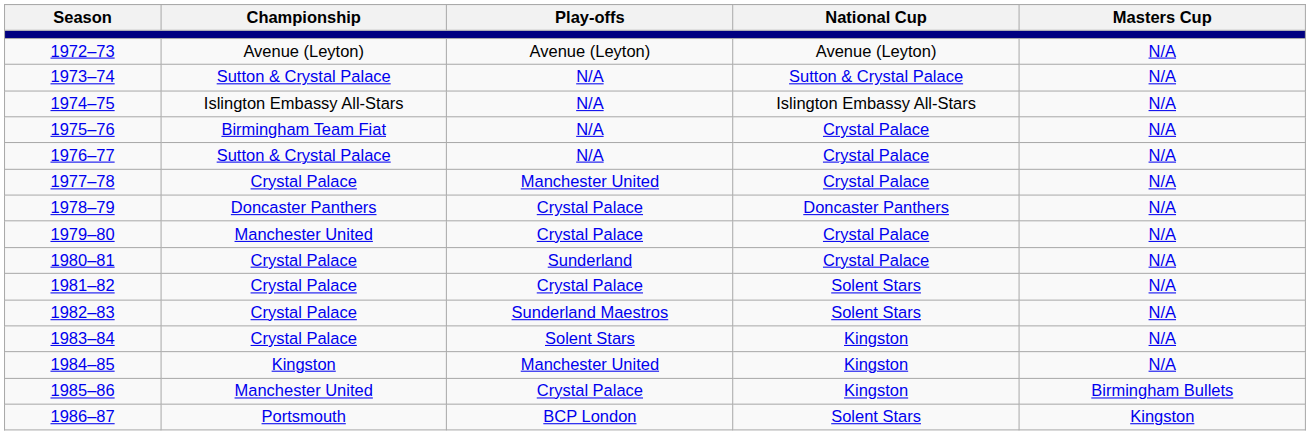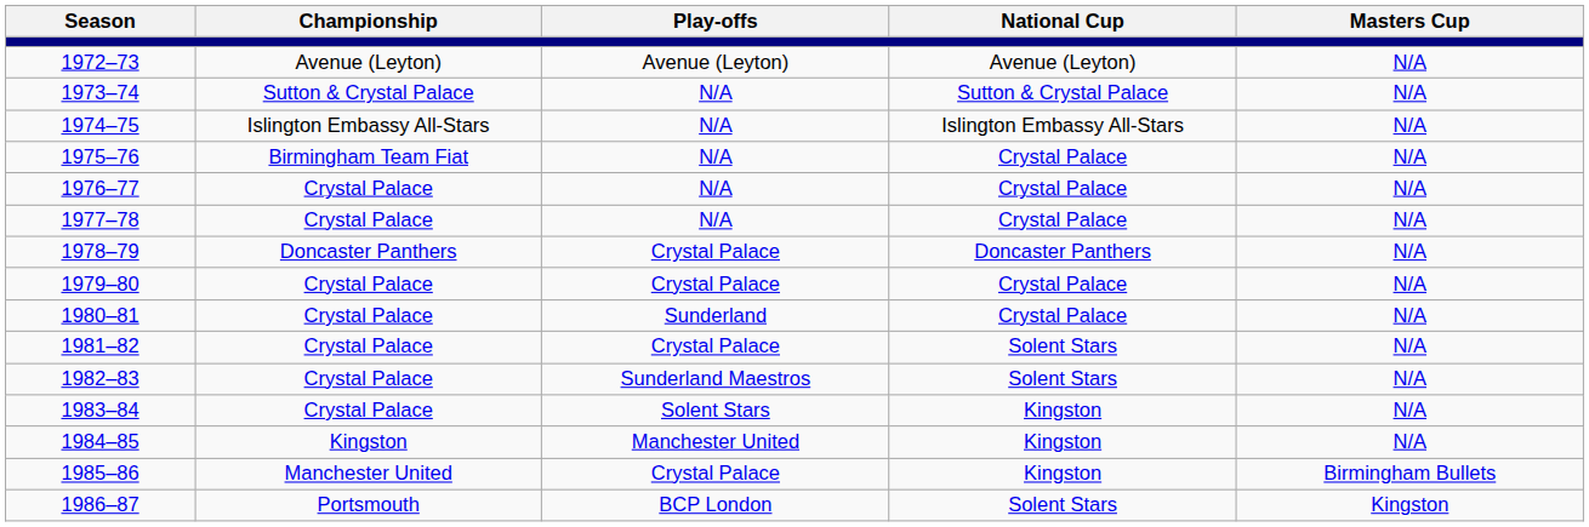 <table class="wikitable" style="text-align:center;font-size:100%;width: 100%">
 <tr bgcolor="#efefef">
 </tr>
 <tr>
 <th width=12%>Season</th>
 <th width=22%>Championship</th>
 <th width=22%>Play-offs</th>
 <th width=22%>National Cup</th>
 <th width=22%>Masters Cup</th>
 </tr>
 <tr>
 <td colspan="7" align=center bgcolor="navy"></td>
 </tr>
 <tr>
 <td><a href='#'>1972–73</a></td>
 <td>Avenue (Leyton)</td>
 <td>Avenue (Leyton)</td>
 <td>Avenue (Leyton)</td>
 <td><a href='#'>N/A</a></td>
 </tr>
 <tr>
 <td><a href='#'>1973–74</a></td>
 <td><a href='#'>Sutton & Crystal Palace</a></td>
 <td><a href='#'>N/A</a></td>
 <td><a href='#'>Sutton & Crystal Palace</a></td>
 <td><a href='#'>N/A</a></td>
 </tr>
 <tr>
 <td><a href='#'>1974–75</a></td>
 <td>Islington Embassy All-Stars</td>
 <td><a href='#'>N/A</a></td>
 <td>Islington Embassy All-Stars</td>
 <td><a href='#'>N/A</a></td>
 </tr>
 <tr>
 <td><a href='#'>1975–76</a></td>
 <td><a href='#'>Birmingham Team Fiat</a></td>
 <td><a href='#'>N/A</a></td>
 <td><a href='#'>Crystal Palace</a></td>
 <td><a href='#'>N/A</a></td>
 </tr>
 <tr>
 <td><a href='#'>1976–77</a></td>
-<td><a href='#'>Sutton & Crystal Palace</a></td>
+<td><a href='#'>Crystal Palace</a></td>
 <td><a href='#'>N/A</a></td>
 <td><a href='#'>Crystal Palace</a></td>
 <td><a href='#'>N/A</a></td>
 </tr>
 <tr>
 <td><a href='#'>1977–78</a></td>
 <td><a href='#'>Crystal Palace</a></td>
-<td><a href='#'>Manchester United</a></td>
+<td><a href='#'>N/A</a></td>
 <td><a href='#'>Crystal Palace</a></td>
 <td><a href='#'>N/A</a></td>
 </tr>
 <tr>
 <td><a href='#'>1978–79</a></td>
 <td><a href='#'>Doncaster Panthers</a></td>
 <td><a href='#'>Crystal Palace</a></td>
 <td><a href='#'>Doncaster Panthers</a></td>
 <td><a href='#'>N/A</a></td>
 </tr>
 <tr>
 <td><a href='#'>1979–80</a></td>
-<td><a href='#'>Manchester United</a></td>
+<td><a href='#'>Crystal Palace</a></td>
 <td><a href='#'>Crystal Palace</a></td>
 <td><a href='#'>Crystal Palace</a></td>
 <td><a href='#'>N/A</a></td>
 </tr>
 <tr>
 <td><a href='#'>1980–81</a></td>
 <td><a href='#'>Crystal Palace</a></td>
 <td><a href='#'>Sunderland</a></td>
 <td><a href='#'>Crystal Palace</a></td>
 <td><a href='#'>N/A</a></td>
 </tr>
 <tr>
 <td><a href='#'>1981–82</a></td>
 <td><a href='#'>Crystal Palace</a></td>
 <td><a href='#'>Crystal Palace</a></td>
 <td><a href='#'>Solent Stars</a></td>
 <td><a href='#'>N/A</a></td>
 </tr>
 <tr>
 <td><a href='#'>1982–83</a></td>
 <td><a href='#'>Crystal Palace</a></td>
 <td><a href='#'>Sunderland Maestros</a></td>
 <td><a href='#'>Solent Stars</a></td>
 <td><a href='#'>N/A</a></td>
 </tr>
 <tr>
 <td><a href='#'>1983–84</a></td>
 <td><a href='#'>Crystal Palace</a></td>
 <td><a href='#'>Solent Stars</a></td>
 <td><a href='#'>Kingston</a></td>
 <td><a href='#'>N/A</a></td>
 </tr>
 <tr>
 <td><a href='#'>1984–85</a></td>
 <td><a href='#'>Kingston</a></td>
 <td><a href='#'>Manchester United</a></td>
 <td><a href='#'>Kingston</a></td>
 <td><a href='#'>N/A</a></td>
 </tr>
 <tr>
 <td><a href='#'>1985–86</a></td>
 <td><a href='#'>Manchester United</a></td>
 <td><a href='#'>Crystal Palace</a></td>
 <td><a href='#'>Kingston</a></td>
 <td><a href='#'>Birmingham Bullets</a></td>
 </tr>
 <tr>
 <td><a href='#'>1986–87</a></td>
 <td><a href='#'>Portsmouth</a></td>
 <td><a href='#'>BCP London</a></td>
 <td><a href='#'>Solent Stars</a></td>
 <td><a href='#'>Kingston</a></td>
 </tr>
 </table>
